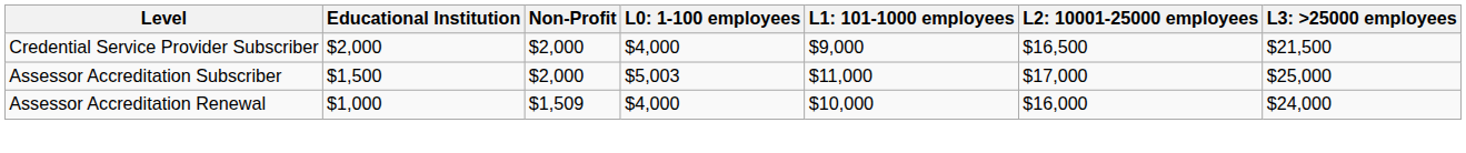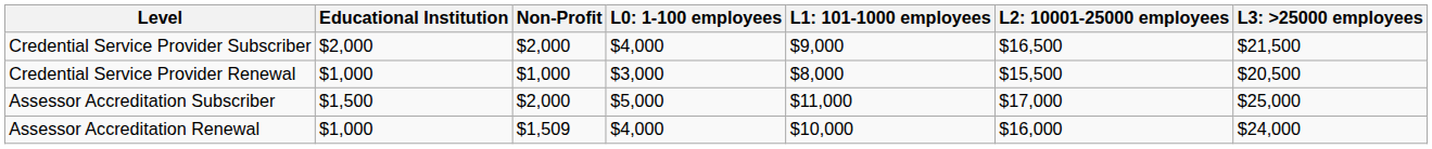 <table class="wikitable sortable">
 <tr>
 <th>Level</th>
 <th>Educational Institution</th>
 <th>Non-Profit</th>
 <th>L0: 1-100 employees</th>
 <th>L1: 101-1000 employees</th>
 <th>L2: 10001-25000 employees</th>
 <th>L3: >25000 employees</th>
 </tr>
 <tr>
 <td>Credential Service Provider Subscriber</td>
 <td>$2,000</td>
 <td>$2,000</td>
 <td>$4,000</td>
 <td>$9,000</td>
 <td>$16,500</td>
 <td>$21,500</td>
 </tr>
 <tr>
+<td>Credential Service Provider Renewal</td>
+<td>$1,000</td>
+<td>$1,000</td>
+<td>$3,000</td>
+<td>$8,000</td>
+<td>$15,500</td>
+<td>$20,500</td>
+</tr>
+<tr>
 <td>Assessor Accreditation Subscriber</td>
 <td>$1,500</td>
 <td>$2,000</td>
-<td>$5,003</td>
+<td>$5,000</td>
 <td>$11,000</td>
 <td>$17,000</td>
 <td>$25,000</td>
 </tr>
 <tr>
 <td>Assessor Accreditation Renewal</td>
 <td>$1,000</td>
 <td>$1,509</td>
 <td>$4,000</td>
 <td>$10,000</td>
 <td>$16,000</td>
 <td>$24,000</td>
 </tr>
 </table>
